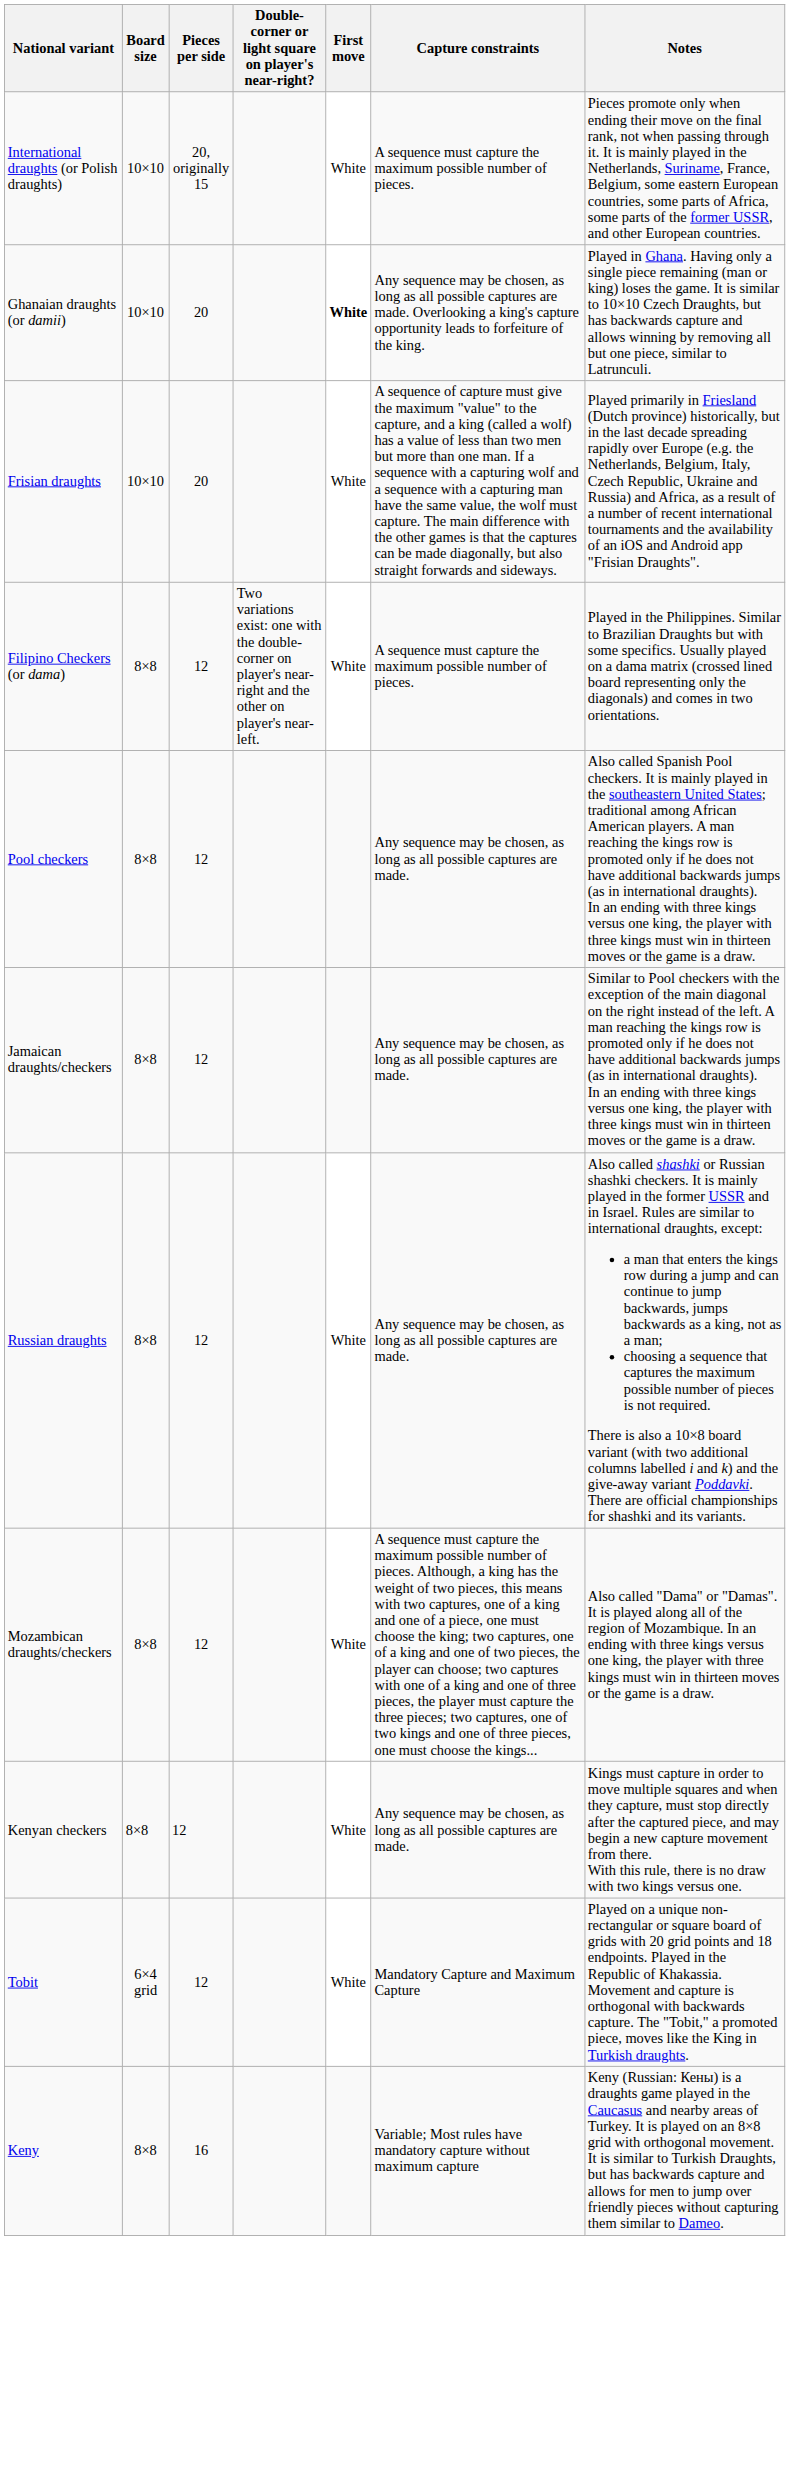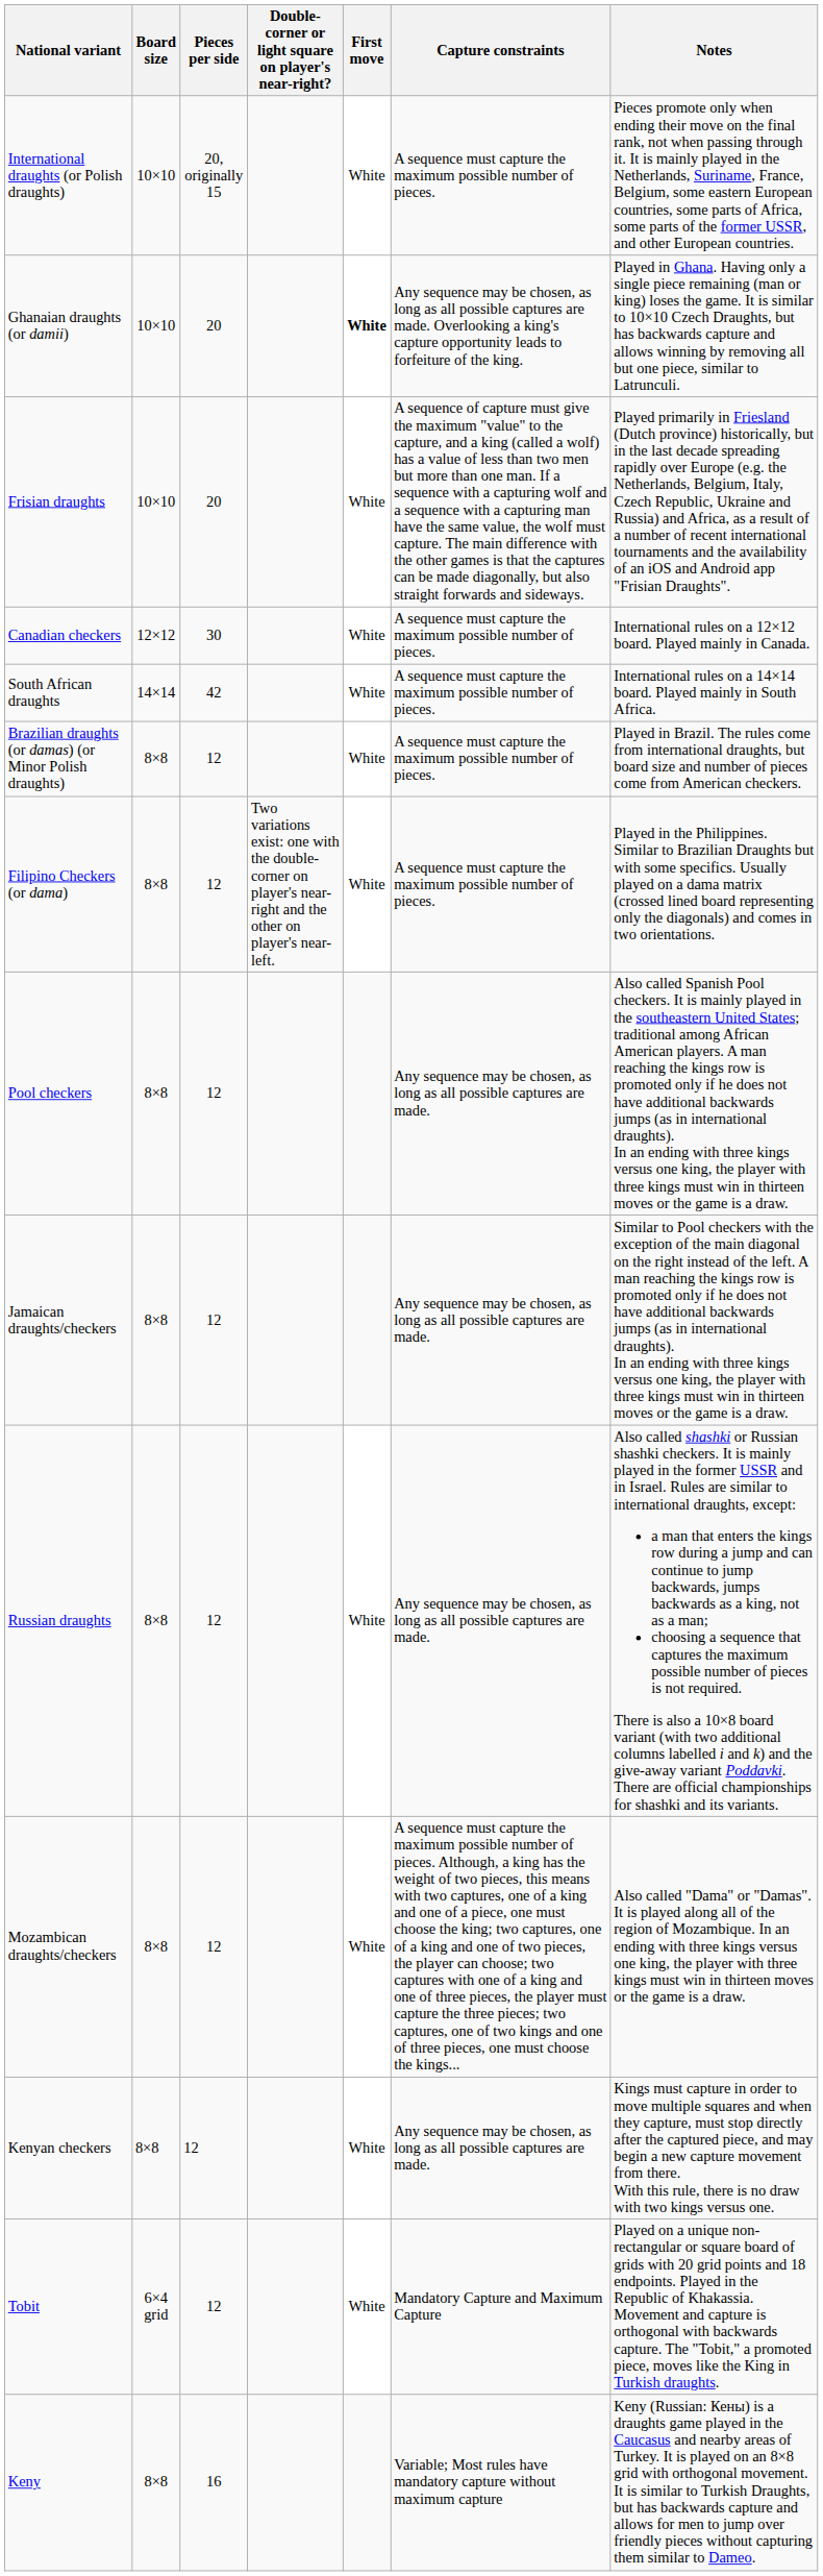 <table class="wikitable">
 <tr>
 <th>National variant</th>
 <th>Board size</th>
 <th>Pieces per side</th>
 <th>Double-corner or light square on player's near-right?</th>
 <th>First move</th>
 <th>Capture constraints</th>
 <th>Notes</th>
 </tr>
 <tr>
 <td><a href='#'>International draughts</a> (or Polish draughts)</td>
 <td style="text-align:center;">10×10</td>
 <td style="text-align:center;">20, originally 15</td>
 <td></td>
 <td style="background-color:#ffffff;text-align:center;">White</td>
 <td>A sequence must capture the maximum possible number of pieces.</td>
 <td>Pieces promote only when ending their move on the final rank, not when passing through it. It is mainly played in the Netherlands, <a href='#'>Suriname</a>, France, Belgium, some eastern European countries, some parts of Africa, some parts of the <a href='#'>former USSR</a>, and other European countries.</td>
 </tr>
 <tr>
 <td>Ghanaian draughts (or <em>damii</em>)</td>
 <td style="text-align:center;">10×10</td>
 <td style="text-align:center;">20</td>
 <td></td>
 <td style="background-color:#ffffff;text-align:center;"><strong>White</strong></td>
 <td>Any sequence may be chosen, as long as all possible captures are made. Overlooking a king's capture opportunity leads to forfeiture of the king.</td>
 <td>Played in <a href='#'>Ghana</a>. Having only a single piece remaining (man or king) loses the game. It is similar to 10×10 Czech Draughts, but has backwards capture and allows winning by removing all but one piece, similar to Latrunculi.</td>
 </tr>
 <tr>
 <td><a href='#'>Frisian draughts</a></td>
 <td style="text-align:center;">10×10</td>
 <td style="text-align:center;">20</td>
 <td></td>
 <td style="background-color:#ffffff;text-align:center;">White</td>
 <td>A sequence of capture must give the maximum "value" to the capture, and a king (called a wolf) has a value of less than two men but more than one man. If a sequence with a capturing wolf and a sequence with a capturing man have the same value, the wolf must capture. The main difference with the other games is that the captures can be made diagonally, but also straight forwards and sideways.</td>
 <td>Played primarily in <a href='#'>Friesland</a> (Dutch province) historically, but in the last decade spreading rapidly over Europe (e.g. the Netherlands, Belgium, Italy, Czech Republic, Ukraine and Russia) and Africa, as a result of a number of recent international tournaments and the availability of an iOS and Android app "Frisian Draughts".</td>
+</tr>
+<tr>
+<td><a href='#'>Canadian checkers</a></td>
+<td style="text-align:center;">12×12</td>
+<td style="text-align:center;">30</td>
+<td></td>
+<td style="background-color:#ffffff;text-align:center;">White</td>
+<td>A sequence must capture the maximum possible number of pieces.</td>
+<td>International rules on a 12×12 board. Played mainly in Canada.</td>
+</tr>
+<tr>
+<td>South African draughts</td>
+<td style="text-align:center;">14×14</td>
+<td style="text-align:center;">42</td>
+<td></td>
+<td style="background-color:#ffffff;text-align:center;">White</td>
+<td>A sequence must capture the maximum possible number of pieces.</td>
+<td>International rules on a 14×14 board. Played mainly in South Africa.</td>
+</tr>
+<tr>
+<td><a href='#'>Brazilian draughts</a> (or <em>damas</em>) (or Minor Polish draughts)</td>
+<td style="text-align:center;">8×8</td>
+<td style="text-align:center;">12</td>
+<td></td>
+<td style="background-color:#ffffff;text-align:center;">White</td>
+<td>A sequence must capture the maximum possible number of pieces.</td>
+<td>Played in Brazil. The rules come from international draughts, but board size and number of pieces come from American checkers.</td>
 </tr>
 <tr>
 <td><a href='#'>Filipino Checkers</a> (or <em>dama</em>)</td>
 <td style="text-align:center;">8×8</td>
 <td style="text-align:center;">12</td>
 <td>Two variations exist: one with the double-corner on player's near-right and the other on player's near-left.</td>
 <td style="background-color:#ffffff;text-align:center;">White</td>
 <td>A sequence must capture the maximum possible number of pieces.</td>
 <td>Played in the Philippines. Similar to Brazilian Draughts but with some specifics. Usually played on a dama matrix (crossed lined board representing only the diagonals) and comes in two orientations.</td>
 </tr>
 <tr>
 <td><a href='#'>Pool checkers</a></td>
 <td style="text-align:center;">8×8</td>
 <td style="text-align:center;">12</td>
 <td></td>
 <td></td>
 <td>Any sequence may be chosen, as long as all possible captures are made.</td>
 <td>Also called Spanish Pool checkers. It is mainly played in the <a href='#'>southeastern United States</a>; traditional among African American players. A man reaching the kings row is promoted only if he does not have additional backwards jumps (as in international draughts).<br>In an ending with three kings versus one king, the player with three kings must win in thirteen moves or the game is a draw.</td>
 </tr>
 <tr>
 <td>Jamaican draughts/checkers</td>
 <td style="text-align:center;">8×8</td>
 <td style="text-align:center;">12</td>
 <td></td>
 <td></td>
 <td>Any sequence may be chosen, as long as all possible captures are made.</td>
 <td>Similar to Pool checkers with the exception of the main diagonal on the right instead of the left. A man reaching the kings row is promoted only if he does not have additional backwards jumps (as in international draughts).<br>In an ending with three kings versus one king, the player with three kings must win in thirteen moves or the game is a draw.</td>
 </tr>
 <tr>
 <td><a href='#'>Russian draughts</a></td>
 <td style="text-align:center;">8×8</td>
 <td style="text-align:center;">12</td>
 <td></td>
 <td style="background-color:#ffffff;text-align:center;">White</td>
 <td>Any sequence may be chosen, as long as all possible captures are made.</td>
 <td>Also called <em><a href='#'>shashki</a></em> or Russian shashki checkers. It is mainly played in the former <a href='#'>USSR</a> and in Israel. Rules are similar to international draughts, except:<br><ul><li>a man that enters the kings row during a jump and can continue to jump backwards, jumps backwards as a king, not as a man;</li><li>choosing a sequence that captures the maximum possible number of pieces is not required.</li></ul>There is also a 10×8 board variant (with two additional columns labelled <em>i</em> and <em>k</em>) and the give-away variant <em><a href='#'>Poddavki</a></em>. There are official championships for shashki and its variants.</td>
 </tr>
 <tr>
 <td>Mozambican draughts/checkers</td>
 <td style="text-align:center;">8×8</td>
 <td style="text-align:center;">12</td>
 <td></td>
 <td style="background-color:#ffffff;text-align:center;">White</td>
 <td>A sequence must capture the maximum possible number of pieces. Although, a king has the weight of two pieces, this means with two captures, one of a king and one of a piece, one must choose the king; two captures, one of a king and one of two pieces, the player can choose; two captures with one of a king and one of three pieces, the player must capture the three pieces; two captures, one of two kings and one of three pieces, one must choose the kings...</td>
 <td>Also called "Dama" or "Damas". It is played along all of the region of Mozambique. In an ending with three kings versus one king, the player with three kings must win in thirteen moves or the game is a draw.</td>
 </tr>
 <tr>
 <td>Kenyan checkers</td>
 <td>8×8</td>
 <td>12</td>
 <td></td>
 <td style="background-color:#ffffff;text-align:center;">White</td>
 <td>Any sequence may be chosen, as long as all possible captures are made.</td>
 <td>Kings must capture in order to move multiple squares and when they capture, must stop directly after the captured piece, and may begin a new capture movement from there.<br>With this rule, there is no draw with two kings versus one.</td>
 </tr>
 <tr>
 <td><a href='#'>Tobit</a></td>
 <td style="text-align:center;">6×4 grid</td>
 <td style="text-align:center;">12</td>
 <td></td>
 <td style="background-color:#ffffff;text-align:center;">White</td>
 <td>Mandatory Capture and Maximum Capture</td>
 <td>Played on a unique non-rectangular or square board of grids with 20 grid points and 18 endpoints. Played in the Republic of Khakassia. Movement and capture is orthogonal with backwards capture. The "Tobit," a promoted piece, moves like the King in <a href='#'>Turkish draughts</a>.</td>
 </tr>
 <tr>
 <td><a href='#'>Keny</a></td>
 <td style="text-align:center;">8×8</td>
 <td style="text-align:center;">16</td>
 <td></td>
 <td style="text-align:center;"></td>
 <td>Variable; Most rules have mandatory capture without maximum capture</td>
 <td>Keny (Russian:  Кены) is a draughts game played in the <a href='#'>Caucasus</a> and nearby areas of Turkey. It is played on an 8×8 grid with orthogonal movement. It is similar to Turkish Draughts, but has backwards capture and allows for men to jump over friendly pieces without capturing them similar to <a href='#'>Dameo</a>.</td>
 </tr>
 </table>
